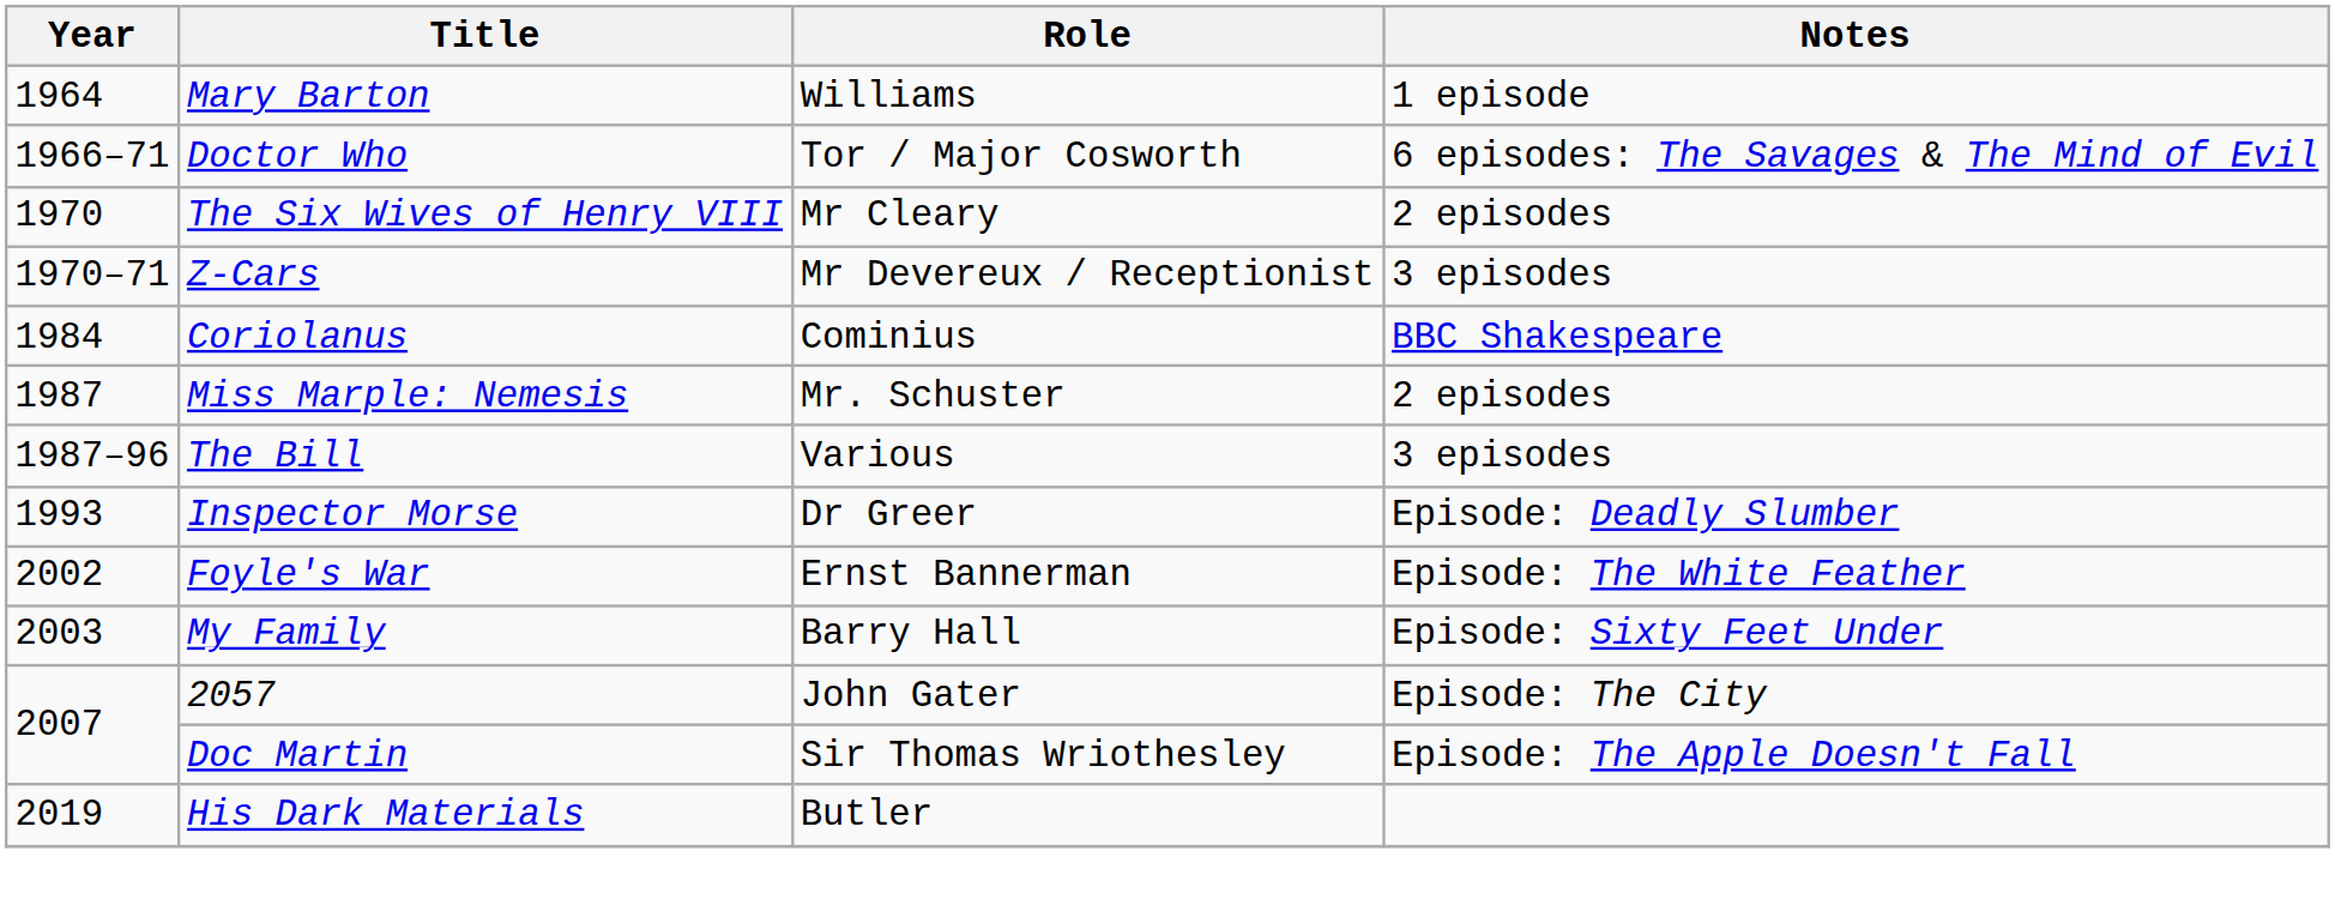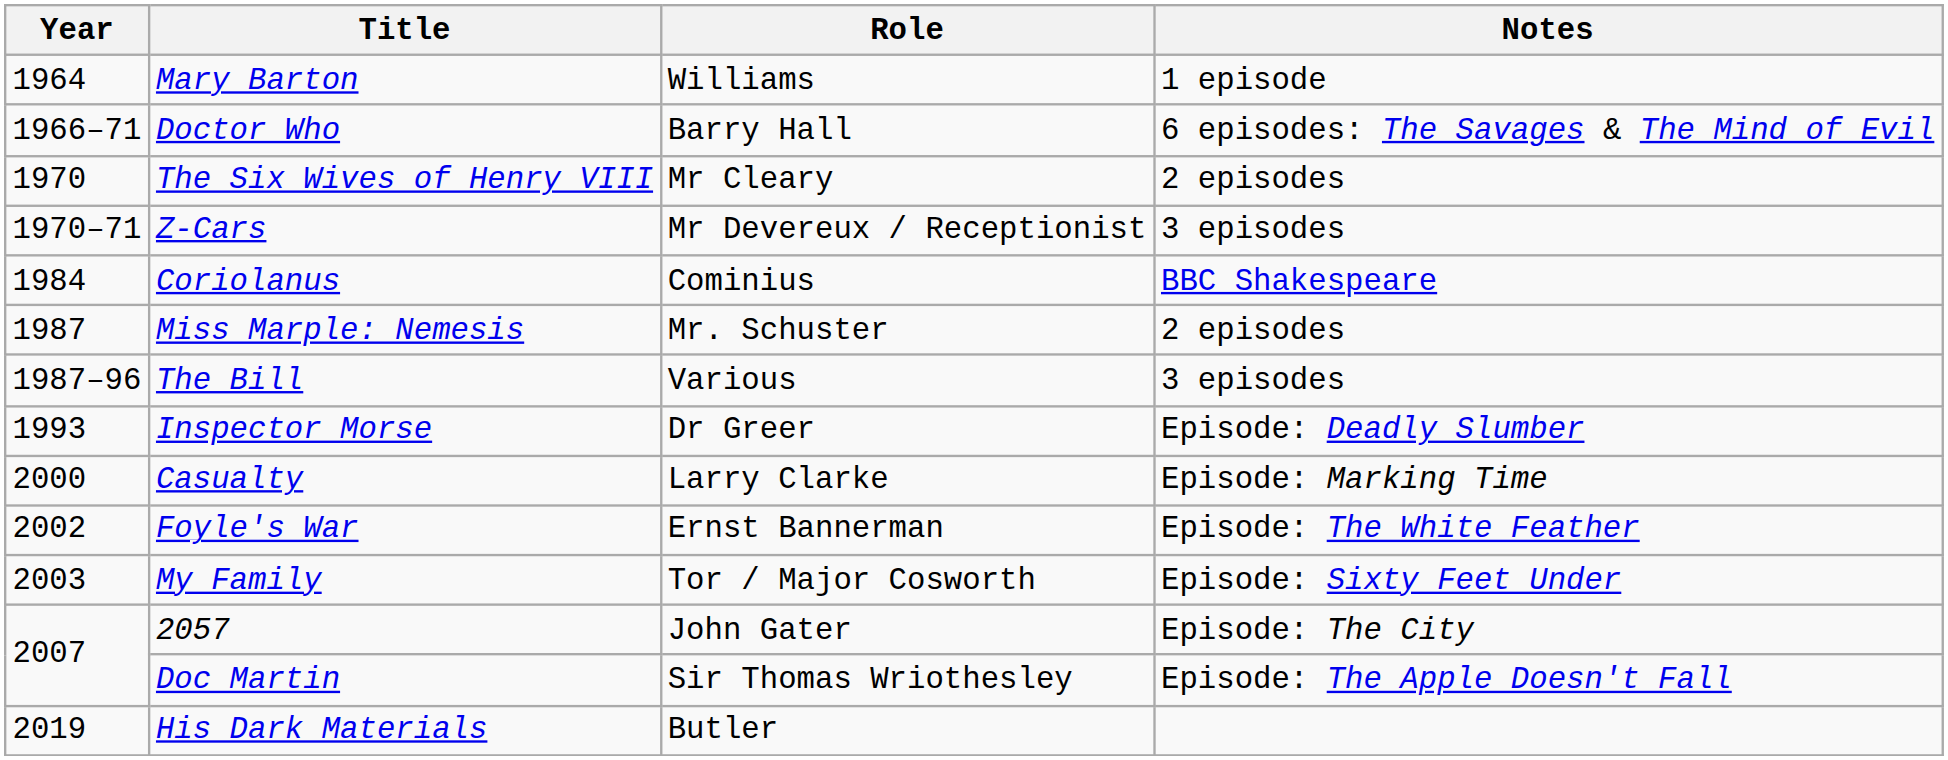 <table class="wikitable">
 <tr>
 <th>Year</th>
 <th>Title</th>
 <th>Role</th>
 <th>Notes</th>
 </tr>
 <tr>
 <td>1964</td>
 <td><em><a href='#'>Mary Barton</a></em></td>
 <td>Williams</td>
 <td>1 episode</td>
 </tr>
 <tr>
 <td>1966–71</td>
 <td><em><a href='#'>Doctor Who</a></em></td>
-<td>Tor / Major Cosworth</td>
+<td>Barry Hall</td>
 <td>6 episodes: <em><a href='#'>The Savages</a></em> & <em><a href='#'>The Mind of Evil</a></em></td>
 </tr>
 <tr>
 <td>1970</td>
 <td><em><a href='#'>The Six Wives of Henry VIII</a></em></td>
 <td>Mr Cleary</td>
 <td>2 episodes</td>
 </tr>
 <tr>
 <td>1970–71</td>
 <td><em><a href='#'>Z-Cars</a></em></td>
 <td>Mr Devereux / Receptionist</td>
 <td>3 episodes</td>
 </tr>
 <tr>
 <td>1984</td>
 <td><em><a href='#'>Coriolanus</a></em></td>
 <td>Cominius</td>
 <td><a href='#'>BBC Shakespeare</a></td>
 </tr>
 <tr>
 <td>1987</td>
 <td><em><a href='#'>Miss Marple: Nemesis</a></em></td>
 <td>Mr. Schuster</td>
 <td>2 episodes</td>
 </tr>
 <tr>
 <td>1987–96</td>
 <td><em><a href='#'>The Bill</a></em></td>
 <td>Various</td>
 <td>3 episodes</td>
 </tr>
 <tr>
 <td>1993</td>
 <td><em><a href='#'>Inspector Morse</a></em></td>
 <td>Dr Greer</td>
 <td>Episode: <em><a href='#'>Deadly Slumber</a></em></td>
 </tr>
 <tr>
+<td>2000</td>
+<td><em><a href='#'>Casualty</a></em></td>
+<td>Larry Clarke</td>
+<td>Episode: <em>Marking Time</em></td>
+</tr>
+<tr>
 <td>2002</td>
 <td><em><a href='#'>Foyle's War</a></em></td>
 <td>Ernst Bannerman</td>
 <td>Episode: <em><a href='#'>The White Feather</a></em></td>
 </tr>
 <tr>
 <td>2003</td>
 <td><em><a href='#'>My Family</a></em></td>
-<td>Barry Hall</td>
+<td>Tor / Major Cosworth</td>
 <td>Episode: <em><a href='#'>Sixty Feet Under</a></em></td>
 </tr>
 <tr>
 <td rowspan="2">2007</td>
 <td><em>2057</em></td>
 <td>John Gater</td>
 <td>Episode: <em>The City</em></td>
 </tr>
 <tr>
 <td><em><a href='#'>Doc Martin</a></em></td>
 <td>Sir Thomas Wriothesley</td>
 <td>Episode: <em><a href='#'>The Apple Doesn't Fall</a></em></td>
 </tr>
 <tr>
 <td>2019</td>
 <td><em><a href='#'>His Dark Materials</a></em></td>
 <td>Butler</td>
 <td></td>
 </tr>
 <tr>
 </tr>
 </table>
